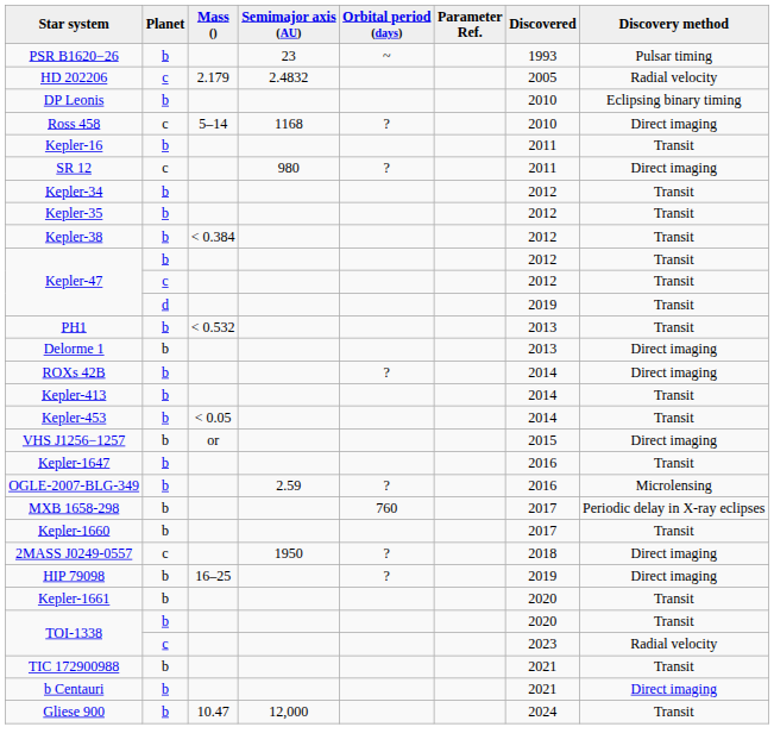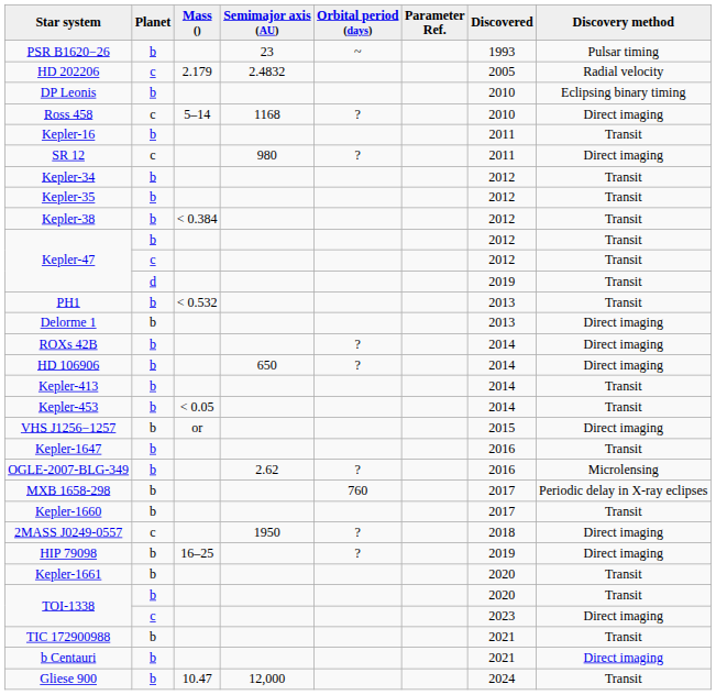 <table class="wikitable" style="text-align:center;border-collapse:collapse;" cellpadding="2">
 <tr>
 <th style="background:#efefef;">Star system</th>
 <th style="background:#efefef;">Planet</th>
 <th style="background:#efefef;"><a href='#'>Mass</a><br><small>()</small></th>
 <th style="background:#efefef;"><a href='#'>Semimajor axis</a><br><small>(<a href='#'>AU</a>)</small></th>
 <th style="background:#efefef;"><a href='#'>Orbital period</a><br><small>(<a href='#'>days</a>)</small></th>
 <th style="background:#efefef;">Parameter<br>Ref.</th>
 <th style="background:#efefef;">Discovered</th>
 <th style="background:#efefef;">Discovery method</th>
 </tr>
 <tr>
 <td><a href='#'>PSR B1620−26</a></td>
 <td><a href='#'>b</a></td>
 <td></td>
 <td>23</td>
 <td>~ </td>
 <td></td>
 <td>1993</td>
 <td>Pulsar timing</td>
 </tr>
 <tr>
 <td><a href='#'>HD 202206</a></td>
 <td><a href='#'>c</a></td>
 <td>2.179</td>
 <td>2.4832</td>
 <td></td>
 <td></td>
 <td>2005</td>
 <td>Radial velocity</td>
 </tr>
 <tr>
 <td><a href='#'>DP Leonis</a></td>
 <td><a href='#'>b</a></td>
 <td></td>
 <td></td>
 <td></td>
 <td></td>
 <td>2010</td>
 <td>Eclipsing binary timing</td>
 </tr>
 <tr>
 <td><a href='#'>Ross 458</a></td>
 <td>c</td>
 <td>5–14</td>
 <td>1168</td>
 <td>?</td>
 <td></td>
 <td>2010</td>
 <td>Direct imaging</td>
 </tr>
 <tr>
 <td><a href='#'>Kepler-16</a></td>
 <td><a href='#'>b</a></td>
 <td></td>
 <td></td>
 <td></td>
 <td></td>
 <td>2011</td>
 <td>Transit</td>
 </tr>
 <tr>
 <td><a href='#'>SR 12</a></td>
 <td>c</td>
 <td></td>
 <td>980</td>
 <td>?</td>
 <td></td>
 <td>2011</td>
 <td>Direct imaging</td>
 </tr>
 <tr>
 <td><a href='#'>Kepler-34</a></td>
 <td><a href='#'>b</a></td>
 <td></td>
 <td></td>
 <td></td>
 <td></td>
 <td>2012</td>
 <td>Transit</td>
 </tr>
 <tr>
 <td><a href='#'>Kepler-35</a></td>
 <td><a href='#'>b</a></td>
 <td></td>
 <td></td>
 <td></td>
 <td></td>
 <td>2012</td>
 <td>Transit</td>
 </tr>
 <tr>
 <td><a href='#'>Kepler-38</a></td>
 <td><a href='#'>b</a></td>
 <td>< 0.384</td>
 <td></td>
 <td></td>
 <td></td>
 <td>2012</td>
 <td>Transit</td>
 </tr>
 <tr>
 <td rowspan=3><a href='#'>Kepler-47</a></td>
 <td><a href='#'>b</a></td>
 <td></td>
 <td></td>
 <td></td>
 <td></td>
 <td>2012</td>
 <td>Transit</td>
 </tr>
 <tr>
 <td><a href='#'>c</a></td>
 <td></td>
 <td></td>
 <td></td>
 <td></td>
 <td>2012</td>
 <td>Transit</td>
 </tr>
 <tr>
 <td><a href='#'>d</a></td>
 <td></td>
 <td></td>
 <td></td>
 <td></td>
 <td>2019</td>
 <td>Transit</td>
 </tr>
 <tr>
 <td><a href='#'>PH1</a></td>
 <td><a href='#'>b</a></td>
 <td>< 0.532</td>
 <td></td>
 <td></td>
 <td></td>
 <td>2013</td>
 <td>Transit</td>
 </tr>
 <tr>
 <td><a href='#'>Delorme 1</a></td>
 <td>b</td>
 <td></td>
 <td></td>
 <td></td>
 <td></td>
 <td>2013</td>
 <td>Direct imaging</td>
 </tr>
 <tr>
 <td><a href='#'>ROXs 42B</a></td>
 <td><a href='#'>b</a></td>
 <td></td>
 <td></td>
 <td>?</td>
 <td></td>
 <td>2014</td>
 <td>Direct imaging</td>
 </tr>
 <tr>
+<td><a href='#'>HD 106906</a></td>
+<td><a href='#'>b</a></td>
+<td></td>
+<td>650</td>
+<td>?</td>
+<td></td>
+<td>2014</td>
+<td>Direct imaging</td>
+</tr>
+<tr>
 <td><a href='#'>Kepler-413</a></td>
 <td><a href='#'>b</a></td>
 <td></td>
 <td></td>
 <td></td>
 <td></td>
 <td>2014</td>
 <td>Transit</td>
 </tr>
 <tr>
 <td><a href='#'>Kepler-453</a></td>
 <td><a href='#'>b</a></td>
 <td>< 0.05</td>
 <td></td>
 <td></td>
 <td></td>
 <td>2014</td>
 <td>Transit</td>
 </tr>
 <tr>
 <td><a href='#'>VHS J1256−1257</a></td>
 <td>b</td>
 <td> or </td>
 <td></td>
 <td></td>
 <td></td>
 <td>2015</td>
 <td>Direct imaging</td>
 </tr>
 <tr>
 <td><a href='#'>Kepler-1647</a></td>
 <td><a href='#'>b</a></td>
 <td></td>
 <td></td>
 <td></td>
 <td></td>
 <td>2016</td>
 <td>Transit</td>
 </tr>
 <tr>
 <td><a href='#'>OGLE-2007-BLG-349</a></td>
 <td><a href='#'>b</a></td>
 <td></td>
-<td>2.59</td>
+<td>2.62</td>
 <td>?</td>
 <td></td>
 <td>2016</td>
 <td>Microlensing</td>
 </tr>
 <tr>
 <td><a href='#'>MXB 1658-298</a></td>
 <td>b</td>
 <td></td>
 <td></td>
 <td>760</td>
 <td></td>
 <td>2017</td>
 <td>Periodic delay in X-ray eclipses</td>
 </tr>
 <tr>
 <td><a href='#'>Kepler-1660</a></td>
 <td>b</td>
 <td></td>
 <td></td>
 <td></td>
 <td></td>
 <td>2017</td>
 <td>Transit</td>
 </tr>
 <tr>
 <td><a href='#'>2MASS J0249-0557</a></td>
 <td>c</td>
 <td></td>
 <td>1950</td>
 <td>?</td>
 <td></td>
 <td>2018</td>
 <td>Direct imaging</td>
 </tr>
 <tr>
 <td><a href='#'>HIP 79098</a></td>
 <td>b</td>
 <td>16–25</td>
 <td></td>
 <td>?</td>
 <td></td>
 <td>2019</td>
 <td>Direct imaging</td>
 </tr>
 <tr>
 <td><a href='#'>Kepler-1661</a></td>
 <td>b</td>
 <td></td>
 <td></td>
 <td></td>
 <td></td>
 <td>2020</td>
 <td>Transit</td>
 </tr>
 <tr>
 <td rowspan=2><a href='#'>TOI-1338</a></td>
 <td><a href='#'>b</a></td>
 <td></td>
 <td></td>
 <td></td>
 <td></td>
 <td>2020</td>
 <td>Transit</td>
 </tr>
 <tr>
 <td><a href='#'>c</a></td>
 <td></td>
 <td></td>
 <td></td>
 <td></td>
 <td>2023</td>
-<td>Radial velocity</td>
+<td>Direct imaging</td>
 </tr>
 <tr>
 <td><a href='#'>TIC 172900988</a></td>
 <td>b</td>
 <td></td>
 <td></td>
 <td></td>
 <td></td>
 <td>2021</td>
 <td>Transit</td>
 </tr>
 <tr>
 <td><a href='#'>b Centauri</a></td>
 <td><a href='#'>b</a></td>
 <td></td>
 <td></td>
 <td></td>
 <td></td>
 <td>2021</td>
 <td><a href='#'>Direct imaging</a></td>
 </tr>
 <tr>
 <td><a href='#'>Gliese 900</a></td>
 <td><a href='#'>b</a></td>
 <td>10.47</td>
 <td>12,000</td>
 <td></td>
 <td></td>
 <td>2024</td>
 <td>Transit</td>
 </tr>
 </table>
